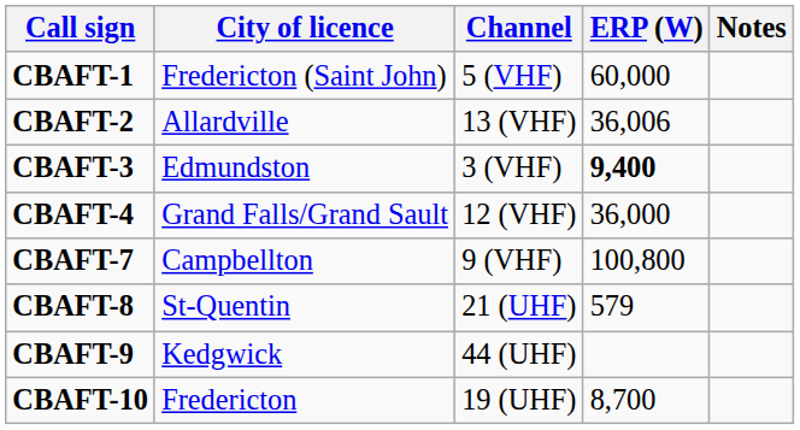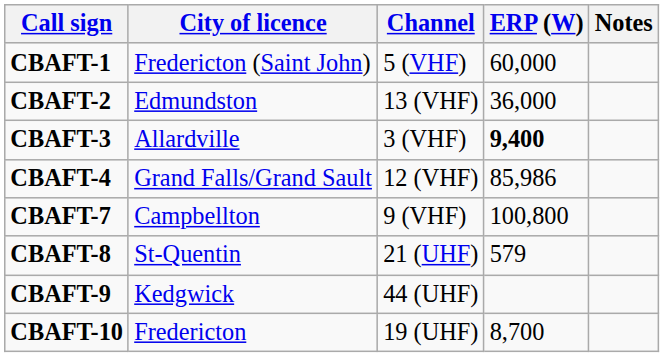 <table class="wikitable sortable">
 <tr>
 <th><a href='#'>Call sign</a></th>
 <th><a href='#'>City of licence</a></th>
 <th><a href='#'>Channel</a></th>
 <th><a href='#'>ERP</a> (<a href='#'>W</a>)</th>
 <th>Notes</th>
 </tr>
 <tr>
 <td><strong>CBAFT-1</strong></td>
 <td><a href='#'>Fredericton</a> (<a href='#'>Saint John</a>)</td>
 <td>5 (<a href='#'>VHF</a>)</td>
 <td>60,000</td>
 <td></td>
 </tr>
 <tr>
 <td><strong>CBAFT-2</strong></td>
-<td><a href='#'>Allardville</a></td>
+<td><a href='#'>Edmundston</a><br></td>
 <td>13 (VHF)</td>
-<td>36,006</td>
+<td>36,000</td>
 <td></td>
 </tr>
 <tr>
 <td><strong>CBAFT-3</strong></td>
-<td><a href='#'>Edmundston</a><br></td>
+<td><a href='#'>Allardville</a></td>
 <td>3 (VHF)</td>
 <td><strong>9,400</strong></td>
 <td></td>
 </tr>
 <tr>
 <td><strong>CBAFT-4</strong></td>
 <td><a href='#'>Grand Falls/Grand Sault</a></td>
 <td>12 (VHF)</td>
-<td>36,000</td>
+<td>85,986</td>
 <td></td>
 </tr>
 <tr>
 <td><strong>CBAFT-7</strong></td>
 <td><a href='#'>Campbellton</a></td>
 <td>9 (VHF)</td>
 <td>100,800</td>
 <td></td>
 </tr>
 <tr>
 <td><strong>CBAFT-8</strong></td>
 <td><a href='#'>St-Quentin</a></td>
 <td>21 (<a href='#'>UHF</a>)</td>
 <td>579</td>
 <td></td>
 </tr>
 <tr>
 <td><strong>CBAFT-9</strong></td>
 <td><a href='#'>Kedgwick</a></td>
 <td>44 (UHF)</td>
 <td></td>
 <td></td>
 </tr>
 <tr>
 <td><strong>CBAFT-10</strong></td>
 <td><a href='#'>Fredericton</a></td>
 <td>19 (UHF)</td>
 <td>8,700</td>
 <td></td>
 </tr>
 </table>
